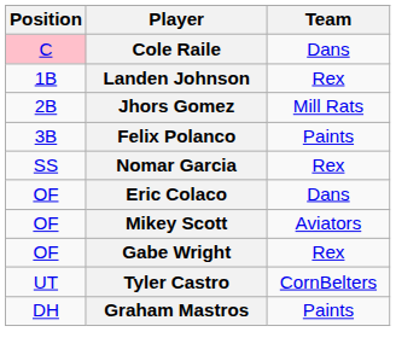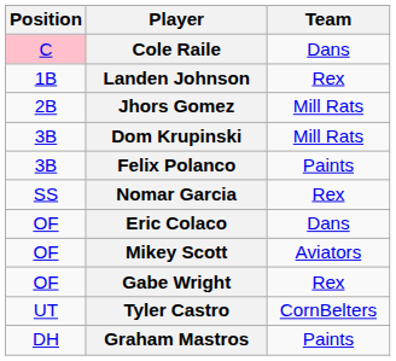 <table class="wikitable sortable plainrowheaders" style="text-align:center;">
 <tr>
 </tr>
 <tr>
 <th scope="col">Position</th>
 <th scope="col" style="width:150px;">Player</th>
 <th scope="col" style="width:100px;">Team</th>
 </tr>
 <tr>
 <td style="background: pink;"><a href='#'>C</a></td>
 <th scope="row" style="text-align:center">Cole Raile</th>
 <td><a href='#'>Dans</a></td>
 </tr>
 <tr>
 <td><a href='#'>1B</a></td>
 <th scope="row" style="text-align:center">Landen Johnson</th>
 <td><a href='#'>Rex</a></td>
 </tr>
 <tr>
 <td><a href='#'>2B</a></td>
 <th scope="row" style="text-align:center">Jhors Gomez</th>
+<td><a href='#'>Mill Rats</a></td>
+</tr>
+<tr>
+<td><a href='#'>3B</a></td>
+<th scope="row" style="text-align:center">Dom Krupinski</th>
 <td><a href='#'>Mill Rats</a></td>
 </tr>
 <tr>
 <td><a href='#'>3B</a></td>
 <th scope="row" style="text-align:center">Felix Polanco</th>
 <td><a href='#'>Paints</a></td>
 </tr>
 <tr>
 <td><a href='#'>SS</a></td>
 <th scope="row" style="text-align:center">Nomar Garcia</th>
 <td><a href='#'>Rex</a></td>
 </tr>
 <tr>
 <td><a href='#'>OF</a></td>
 <th scope="row" style="text-align:center">Eric Colaco</th>
 <td><a href='#'>Dans</a></td>
 </tr>
 <tr>
 <td><a href='#'>OF</a></td>
 <th scope="row" style="text-align:center">Mikey Scott</th>
 <td><a href='#'>Aviators</a></td>
 </tr>
 <tr>
 <td><a href='#'>OF</a></td>
 <th scope="row" style="text-align:center">Gabe Wright</th>
 <td><a href='#'>Rex</a></td>
 </tr>
 <tr>
 <td><a href='#'>UT</a></td>
 <th scope="row" style="text-align:center">Tyler Castro</th>
 <td><a href='#'>CornBelters</a></td>
 </tr>
 <tr>
 <td><a href='#'>DH</a></td>
 <th scope="row" style="text-align:center">Graham Mastros</th>
 <td><a href='#'>Paints</a></td>
 </tr>
 </table>
